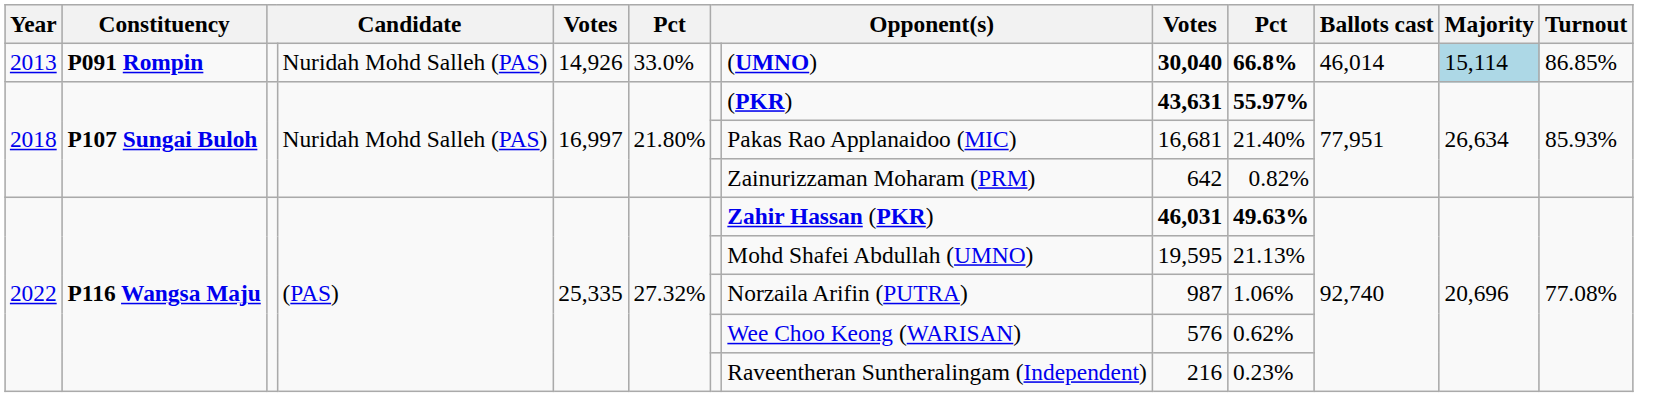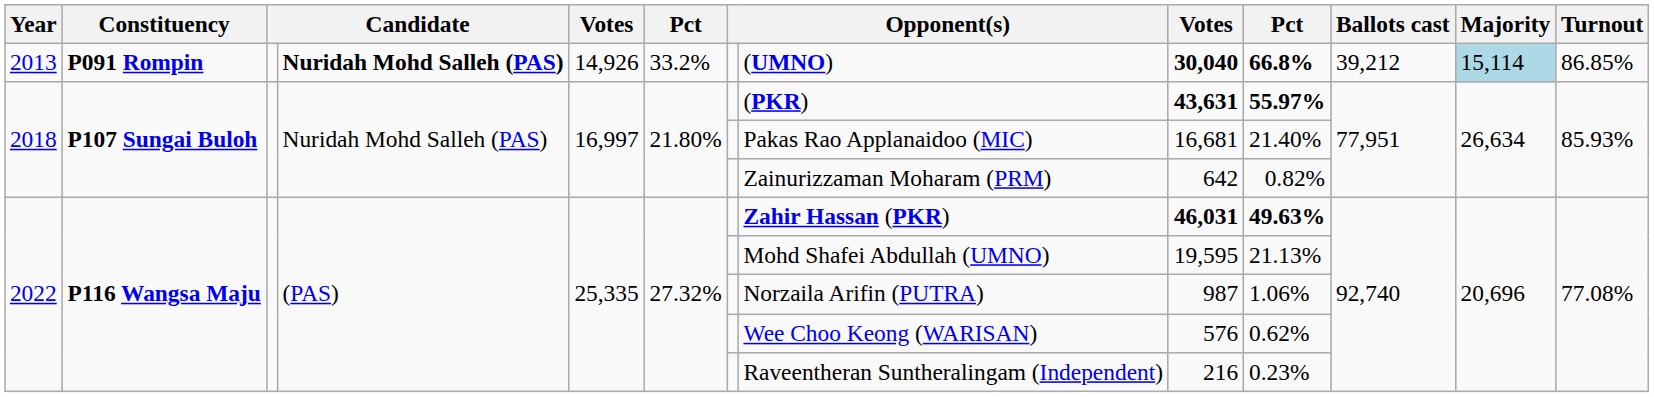 <table class="wikitable" style="margin:0.5em ; font-size:95%">
 <tr>
 <th>Year</th>
 <th>Constituency</th>
 <th colspan=2>Candidate</th>
 <th>Votes</th>
 <th>Pct</th>
 <th colspan=2>Opponent(s)</th>
 <th>Votes</th>
 <th>Pct</th>
 <th>Ballots cast</th>
 <th>Majority</th>
 <th>Turnout</th>
 </tr>
 <tr>
 <td><a href='#'>2013</a></td>
 <td><strong>P091 <a href='#'>Rompin</a></strong></td>
 <td></td>
-<td>Nuridah Mohd Salleh (<a href='#'>PAS</a>)</td>
+<td><strong>Nuridah Mohd Salleh (<a href='#'>PAS</a>)</strong></td>
 <td align="right">14,926</td>
-<td>33.0%</td>
+<td>33.2%</td>
 <td></td>
 <td> (<a href='#'><strong>UMNO</strong></a>)</td>
 <td align="right"><strong>30,040</strong></td>
 <td><strong>66.8%</strong></td>
-<td>46,014</td>
+<td>39,212</td>
 <td style="background: lightblue;">15,114</td>
 <td>86.85%</td>
 </tr>
 <tr>
 <td rowspan=3><a href='#'>2018</a></td>
 <td rowspan=3><strong>P107 <a href='#'>Sungai Buloh</a></strong></td>
 <td rowspan=3 ></td>
 <td rowspan=3>Nuridah Mohd Salleh (<a href='#'>PAS</a>)</td>
 <td rowspan=3 align="right">16,997</td>
 <td rowspan=3>21.80%</td>
 <td></td>
 <td> (<a href='#'><strong>PKR</strong></a>)</td>
 <td align="right"><strong>43,631</strong></td>
 <td><strong>55.97%</strong></td>
 <td rowspan=3>77,951</td>
 <td rowspan=3>26,634</td>
 <td rowspan=3>85.93%</td>
 </tr>
 <tr>
 <td></td>
 <td>Pakas Rao Applanaidoo (<a href='#'>MIC</a>)</td>
 <td align="right">16,681</td>
 <td>21.40%</td>
 </tr>
 <tr>
 <td bgcolor=></td>
 <td>Zainurizzaman Moharam (<a href='#'>PRM</a>)</td>
 <td align="right">642</td>
 <td align=right>0.82%</td>
 </tr>
 <tr>
 <td rowspan=5><a href='#'>2022</a></td>
 <td rowspan=5><strong>P116 <a href='#'>Wangsa Maju</a></strong></td>
 <td rowspan=5 bgcolor=></td>
 <td rowspan=5> (<a href='#'>PAS</a>)</td>
 <td rowspan=5 align="right">25,335</td>
 <td rowspan=5>27.32%</td>
 <td></td>
 <td><strong><a href='#'>Zahir Hassan</a></strong> (<a href='#'><strong>PKR</strong></a>)</td>
 <td align="right"><strong>46,031</strong></td>
 <td><strong>49.63%</strong></td>
 <td rowspan=5>92,740</td>
 <td rowspan=5>20,696</td>
 <td rowspan=5>77.08%</td>
 </tr>
 <tr>
 <td></td>
 <td>Mohd Shafei Abdullah (<a href='#'>UMNO</a>)</td>
 <td align="right">19,595</td>
 <td>21.13%</td>
 </tr>
 <tr>
 <td bgcolor=></td>
 <td>Norzaila Arifin (<a href='#'>PUTRA</a>)</td>
 <td align="right">987</td>
 <td>1.06%</td>
 </tr>
 <tr>
 <td></td>
 <td><a href='#'>Wee Choo Keong</a> (<a href='#'>WARISAN</a>)</td>
 <td align="right">576</td>
 <td>0.62%</td>
 </tr>
 <tr>
 <td></td>
 <td>Raveentheran Suntheralingam (<a href='#'>Independent</a>)</td>
 <td align="right">216</td>
 <td>0.23%</td>
 </tr>
 </table>
